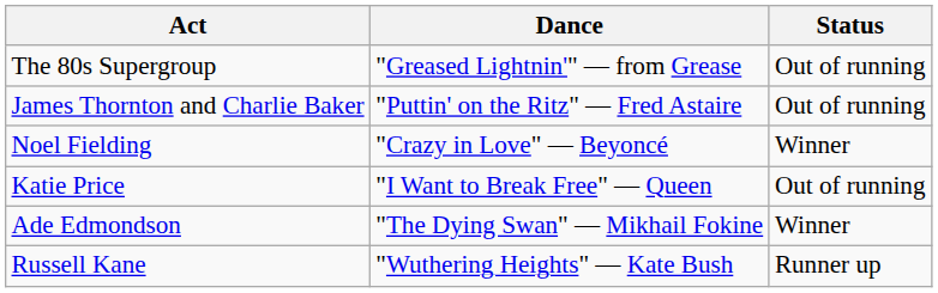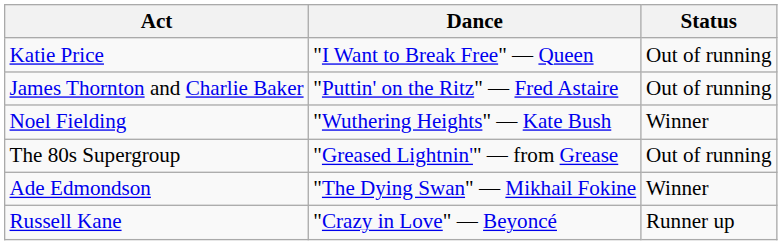 <table class="wikitable">
 <tr>
 <th>Act</th>
 <th>Dance</th>
 <th>Status</th>
 </tr>
 <tr>
-<td>The 80s Supergroup</td>
-<td>"<a href='#'>Greased Lightnin'</a>" — from <a href='#'>Grease</a></td>
+<td><a href='#'>Katie Price</a></td>
+<td>"<a href='#'>I Want to Break Free</a>" — <a href='#'>Queen</a></td>
 <td>Out of running</td>
 </tr>
 <tr>
 <td><a href='#'>James Thornton</a> and <a href='#'>Charlie Baker</a></td>
 <td>"<a href='#'>Puttin' on the Ritz</a>" — <a href='#'>Fred Astaire</a></td>
 <td>Out of running</td>
 </tr>
 <tr>
 <td><a href='#'>Noel Fielding</a></td>
-<td>"<a href='#'>Crazy in Love</a>" — <a href='#'>Beyoncé</a></td>
+<td>"<a href='#'>Wuthering Heights</a>" — <a href='#'>Kate Bush</a></td>
 <td>Winner</td>
 </tr>
 <tr>
-<td><a href='#'>Katie Price</a></td>
-<td>"<a href='#'>I Want to Break Free</a>" — <a href='#'>Queen</a></td>
+<td>The 80s Supergroup</td>
+<td>"<a href='#'>Greased Lightnin'</a>" — from <a href='#'>Grease</a></td>
 <td>Out of running</td>
 </tr>
 <tr>
 <td><a href='#'>Ade Edmondson</a></td>
 <td>"<a href='#'>The Dying Swan</a>" — <a href='#'>Mikhail Fokine</a></td>
 <td>Winner</td>
 </tr>
 <tr>
 <td><a href='#'>Russell Kane</a></td>
-<td>"<a href='#'>Wuthering Heights</a>" — <a href='#'>Kate Bush</a></td>
+<td>"<a href='#'>Crazy in Love</a>" — <a href='#'>Beyoncé</a></td>
 <td>Runner up</td>
 </tr>
 </table>
